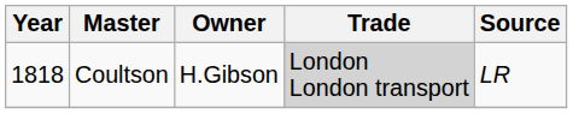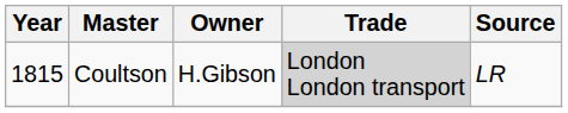 <table class=" wikitable">
 <tr>
 <th>Year</th>
 <th>Master</th>
 <th>Owner</th>
 <th>Trade</th>
 <th>Source</th>
 </tr>
 <tr>
-<td>1818</td>
+<td>1815</td>
 <td>Coultson</td>
 <td>H.Gibson</td>
 <td style="background: lightgrey;">London<br>London transport</td>
 <td><em>LR</em></td>
 </tr>
 <tr>
 </tr>
 </table>
